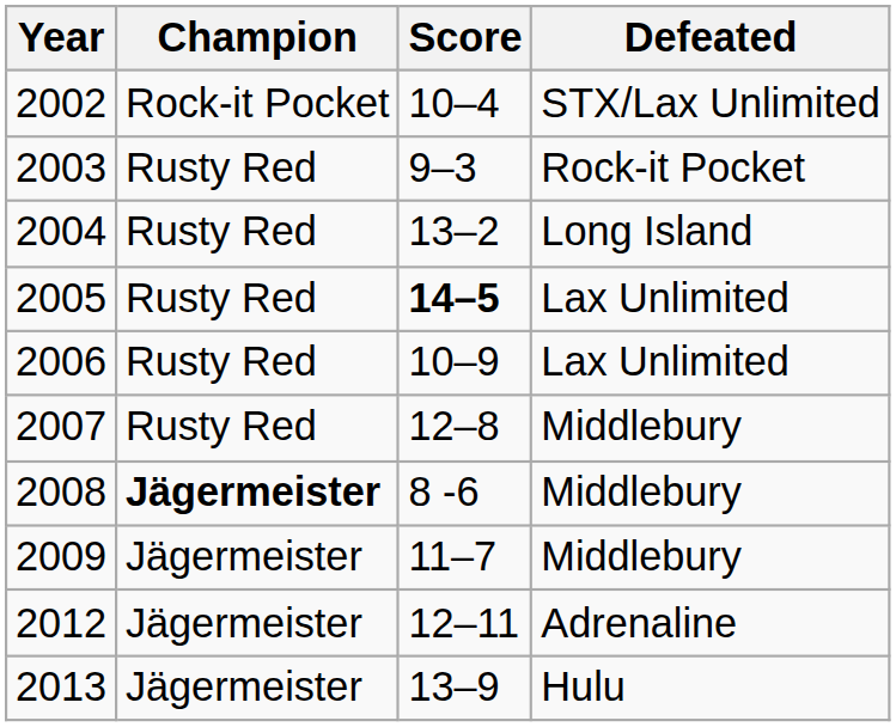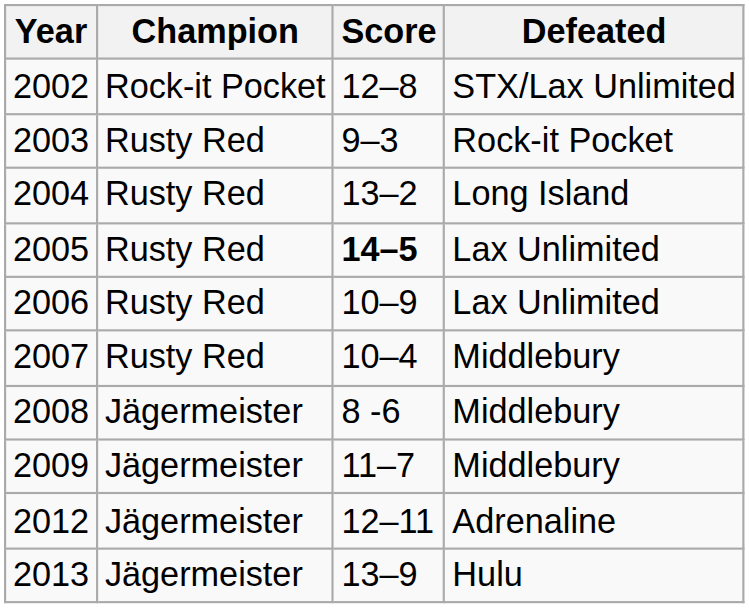 <table class="wikitable">
 <tr>
 <th>Year</th>
 <th>Champion</th>
 <th>Score</th>
 <th>Defeated</th>
 </tr>
 <tr>
 <td>2002</td>
 <td>Rock-it Pocket</td>
-<td>10–4</td>
+<td>12–8</td>
 <td>STX/Lax Unlimited</td>
 </tr>
 <tr>
 <td>2003</td>
 <td>Rusty Red</td>
 <td>9–3</td>
 <td>Rock-it Pocket</td>
 </tr>
 <tr>
 <td>2004</td>
 <td>Rusty Red</td>
 <td>13–2</td>
 <td>Long Island</td>
 </tr>
 <tr>
 <td>2005</td>
 <td>Rusty Red</td>
 <td><strong>14–5</strong></td>
 <td>Lax Unlimited</td>
 </tr>
 <tr>
 <td>2006</td>
 <td>Rusty Red</td>
 <td>10–9</td>
 <td>Lax Unlimited</td>
 </tr>
 <tr>
 <td>2007</td>
 <td>Rusty Red</td>
-<td>12–8</td>
+<td>10–4</td>
 <td>Middlebury</td>
 </tr>
 <tr>
 <td>2008</td>
-<td><strong>Jägermeister</strong></td>
+<td>Jägermeister</td>
 <td>8 -6</td>
 <td>Middlebury</td>
 </tr>
 <tr>
 <td>2009</td>
 <td>Jägermeister</td>
 <td>11–7</td>
 <td>Middlebury</td>
 </tr>
 <tr>
 <td>2012</td>
 <td>Jägermeister</td>
 <td>12–11</td>
 <td>Adrenaline</td>
 </tr>
 <tr>
 <td>2013</td>
 <td>Jägermeister</td>
 <td>13–9</td>
 <td>Hulu</td>
 </tr>
 </table>
